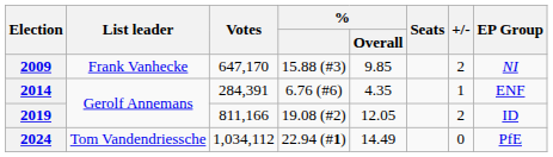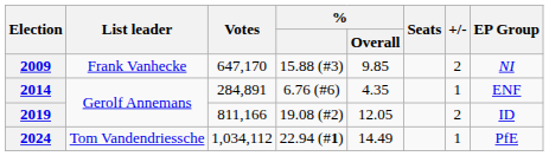 <table class="wikitable" style="text-align:center;">
 <tr>
 <th rowspan=2>Election</th>
 <th rowspan=2>List leader</th>
 <th rowspan=2>Votes</th>
 <th colspan=2>%</th>
 <th rowspan=2>Seats</th>
 <th rowspan=2>+/-</th>
 <th rowspan=2>EP Group</th>
 </tr>
 <tr>
 <th></th>
 <th>Overall</th>
 </tr>
 <tr>
 <th><a href='#'>2009</a></th>
 <td><a href='#'>Frank Vanhecke</a></td>
 <td>647,170</td>
 <td>15.88 (#3)</td>
 <td>9.85</td>
 <td></td>
 <td> 2</td>
 <td><em><a href='#'>NI</a></em></td>
 </tr>
 <tr>
 <th><a href='#'>2014</a></th>
 <td rowspan=2><a href='#'>Gerolf Annemans</a></td>
-<td>284,391</td>
+<td>284,891</td>
 <td>6.76 (#6)</td>
 <td>4.35</td>
 <td></td>
 <td> 1</td>
 <td><a href='#'>ENF</a></td>
 </tr>
 <tr>
 <th><a href='#'>2019</a></th>
 <td>811,166</td>
 <td>19.08 (#2)</td>
 <td>12.05</td>
 <td></td>
 <td> 2</td>
 <td><a href='#'>ID</a></td>
 </tr>
 <tr>
 <th><a href='#'>2024</a></th>
 <td><a href='#'>Tom Vandendriessche</a></td>
 <td>1,034,112</td>
 <td>22.94 (#<strong>1</strong>)</td>
 <td>14.49</td>
 <td></td>
-<td> 0</td>
+<td> 1</td>
 <td><a href='#'>PfE</a></td>
 </tr>
 </table>
